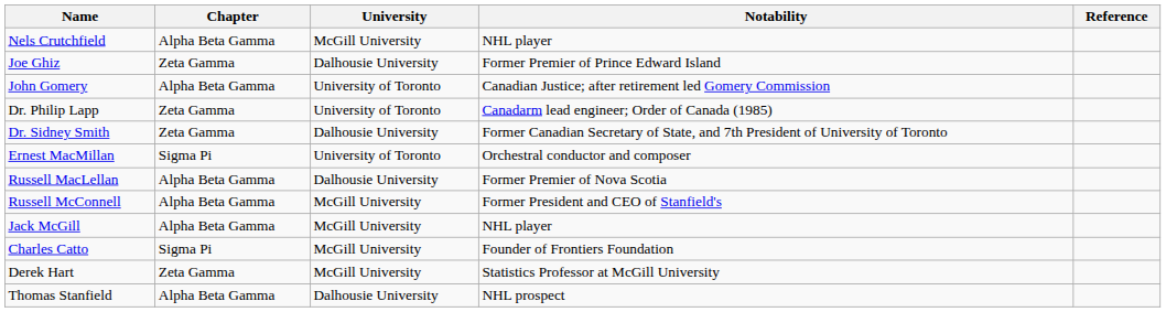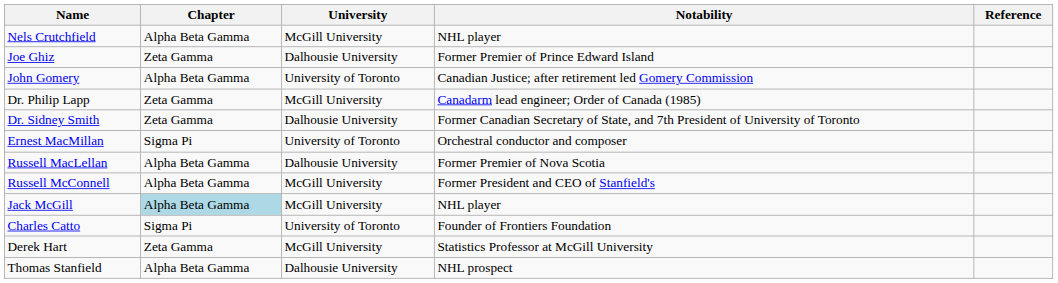 <table class="wikitable sortable" width="100%">
 <tr>
 <th>Name</th>
 <th>Chapter</th>
 <th>University</th>
 <th>Notability</th>
 <th>Reference</th>
 </tr>
 <tr>
 <td><a href='#'>Nels Crutchfield</a></td>
 <td>Alpha Beta Gamma</td>
 <td>McGill University</td>
 <td>NHL player</td>
 <td></td>
 </tr>
 <tr>
 <td><a href='#'>Joe Ghiz</a></td>
 <td>Zeta Gamma</td>
 <td>Dalhousie University</td>
 <td>Former Premier of Prince Edward Island</td>
 <td></td>
 </tr>
 <tr>
 <td><a href='#'>John Gomery</a></td>
 <td>Alpha Beta Gamma</td>
 <td>University of Toronto</td>
 <td>Canadian Justice; after retirement led <a href='#'>Gomery Commission</a></td>
 <td></td>
 </tr>
 <tr>
 <td>Dr. Philip Lapp</td>
 <td>Zeta Gamma</td>
-<td>University of Toronto</td>
+<td>McGill University</td>
 <td><a href='#'>Canadarm</a> lead engineer; Order of Canada (1985)</td>
 <td></td>
 </tr>
 <tr>
 <td><a href='#'>Dr. Sidney Smith</a></td>
 <td>Zeta Gamma</td>
 <td>Dalhousie University</td>
 <td>Former Canadian Secretary of State, and 7th President of University of Toronto</td>
 <td></td>
 </tr>
 <tr>
 <td><a href='#'>Ernest MacMillan</a></td>
 <td>Sigma Pi</td>
 <td>University of Toronto</td>
 <td>Orchestral conductor and composer</td>
 <td></td>
 </tr>
 <tr>
 <td><a href='#'>Russell MacLellan</a></td>
 <td>Alpha Beta Gamma</td>
 <td>Dalhousie University</td>
 <td>Former Premier of Nova Scotia</td>
 <td></td>
 </tr>
 <tr>
 <td><a href='#'>Russell McConnell</a></td>
 <td>Alpha Beta Gamma</td>
 <td>McGill University</td>
 <td>Former President and CEO of <a href='#'>Stanfield's</a></td>
 <td></td>
 </tr>
 <tr>
 <td><a href='#'>Jack McGill</a></td>
-<td>Alpha Beta Gamma</td>
+<td style="background: lightblue;">Alpha Beta Gamma</td>
 <td>McGill University</td>
 <td>NHL player</td>
 <td></td>
 </tr>
 <tr>
 <td><a href='#'>Charles Catto</a></td>
 <td>Sigma Pi</td>
-<td>McGill University</td>
+<td>University of Toronto</td>
 <td>Founder of Frontiers Foundation</td>
 <td></td>
 </tr>
 <tr>
 <td>Derek Hart</td>
 <td>Zeta Gamma</td>
 <td>McGill University</td>
 <td>Statistics Professor at McGill University</td>
 <td></td>
 </tr>
 <tr>
 <td>Thomas Stanfield</td>
 <td>Alpha Beta Gamma</td>
 <td>Dalhousie University</td>
 <td>NHL prospect</td>
 <td></td>
 </tr>
 </table>
